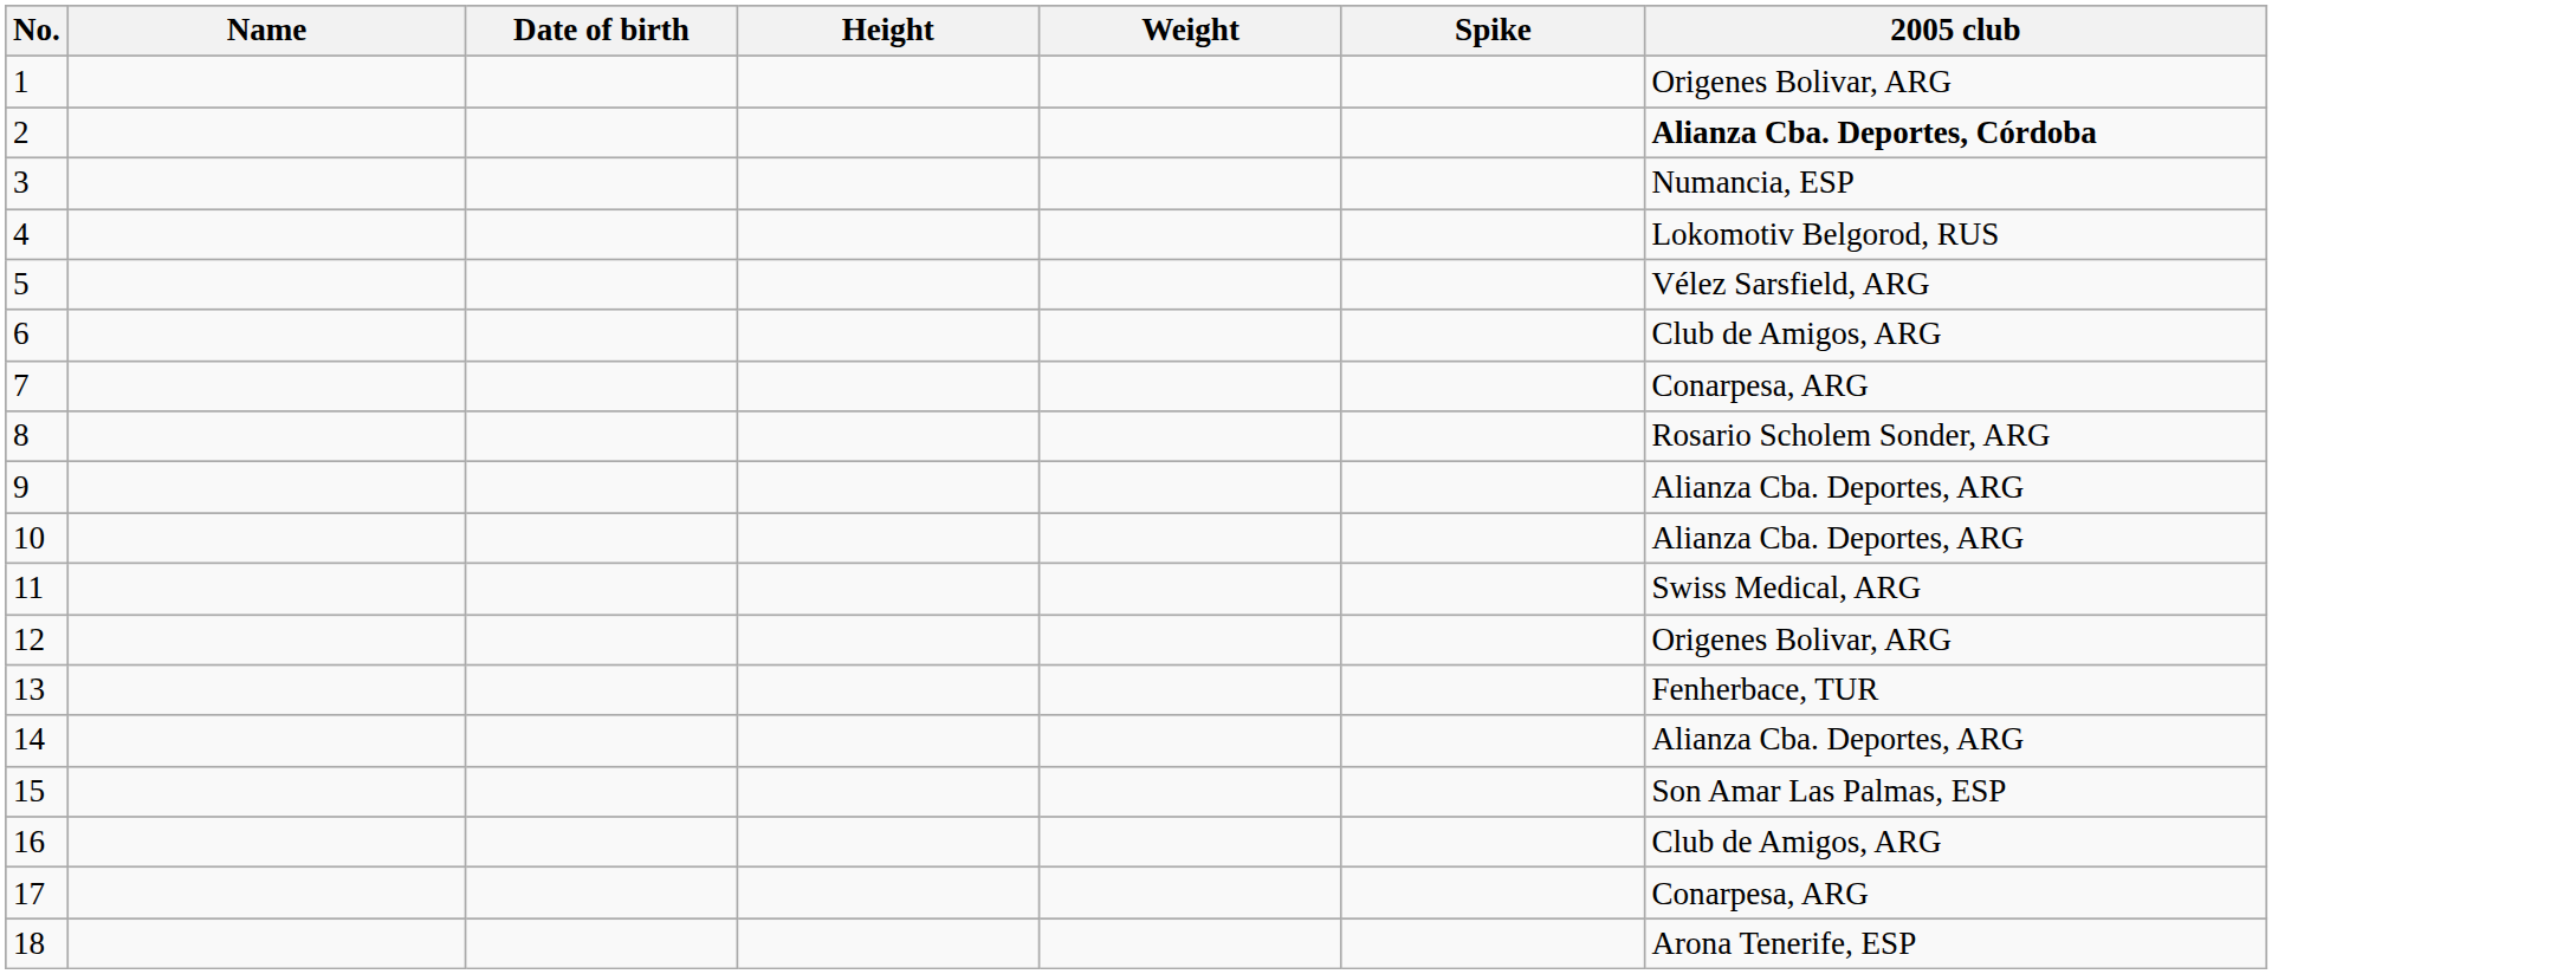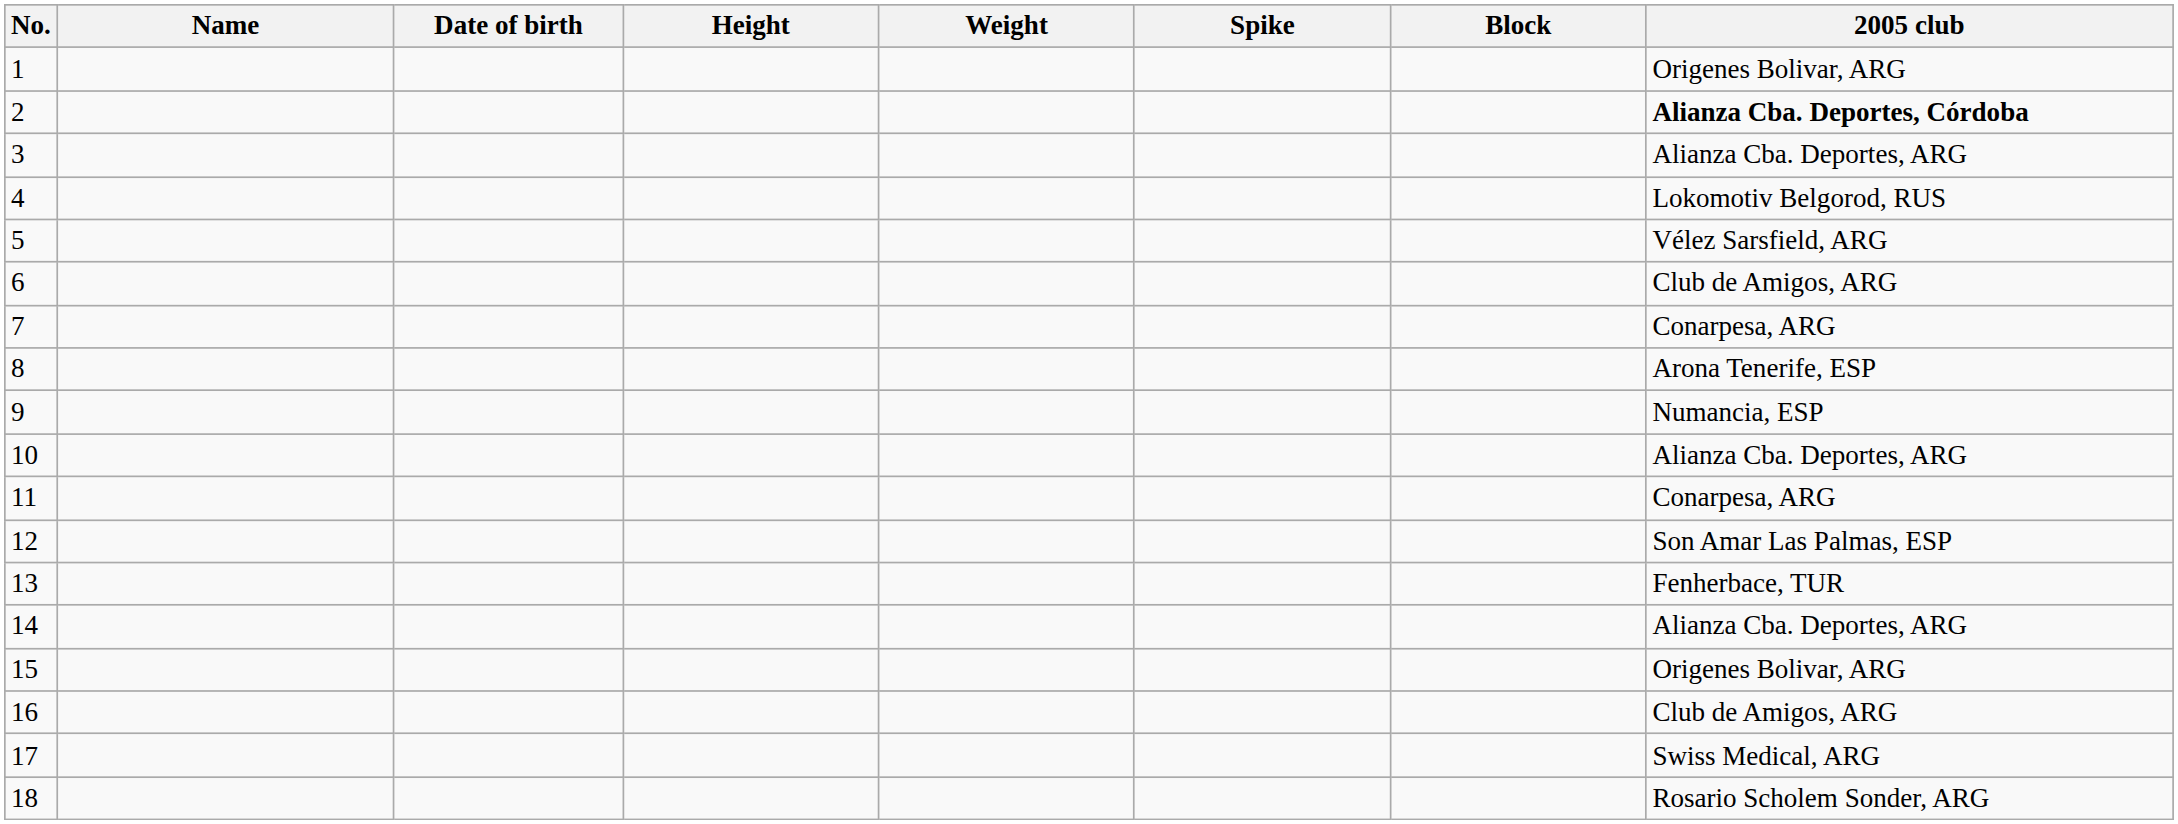 <table class="wikitable sortable" style=font-size:100%; text-align:center;>
 <tr>
 <th>No.</th>
 <th style=width:12em>Name</th>
 <th style=width:8em>Date of birth</th>
 <th style=width:9em>Height</th>
 <th style=width:9em>Weight</th>
 <th style=width:9em>Spike</th>
+<th style=width:9em>Block</th>
 <th style=width:19em>2005 club</th>
 </tr>
 <tr>
 <td>1</td>
 <td align=left></td>
 <td align=right></td>
+<td></td>
 <td></td>
 <td></td>
 <td></td>
 <td align=left>Origenes Bolivar, ARG</td>
 </tr>
 <tr>
 <td>2</td>
 <td align=left></td>
 <td align=right></td>
 <td></td>
 <td></td>
 <td></td>
+<td></td>
 <td align=left><strong>Alianza Cba. Deportes, Córdoba</strong></td>
 </tr>
 <tr>
 <td>3</td>
 <td align=left></td>
 <td align=right></td>
 <td></td>
 <td></td>
 <td></td>
-<td align=left>Numancia, ESP</td>
+<td></td>
+<td align=left>Alianza Cba. Deportes, ARG</td>
 </tr>
 <tr>
 <td>4</td>
 <td align=left></td>
 <td align=right></td>
+<td></td>
 <td></td>
 <td></td>
 <td></td>
 <td align=left>Lokomotiv Belgorod, RUS</td>
 </tr>
 <tr>
 <td>5</td>
 <td align=left></td>
 <td align=right></td>
 <td></td>
 <td></td>
 <td></td>
+<td></td>
 <td align=left>Vélez Sarsfield, ARG</td>
 </tr>
 <tr>
 <td>6</td>
 <td align=left></td>
 <td align=right></td>
+<td></td>
 <td></td>
 <td></td>
 <td></td>
 <td align=left>Club de Amigos, ARG</td>
 </tr>
 <tr>
 <td>7</td>
 <td align=left></td>
 <td align=right></td>
 <td></td>
 <td></td>
 <td></td>
+<td></td>
 <td align=left>Conarpesa, ARG</td>
 </tr>
 <tr>
 <td>8</td>
 <td align=left></td>
 <td align=right></td>
 <td></td>
 <td></td>
 <td></td>
-<td align=left>Rosario Scholem Sonder, ARG</td>
+<td></td>
+<td align=left>Arona Tenerife, ESP</td>
 </tr>
 <tr>
 <td>9</td>
 <td align=left></td>
 <td align=right></td>
 <td></td>
 <td></td>
 <td></td>
-<td align=left>Alianza Cba. Deportes, ARG</td>
+<td></td>
+<td align=left>Numancia, ESP</td>
 </tr>
 <tr>
 <td>10</td>
 <td align=left></td>
 <td align=right></td>
+<td></td>
 <td></td>
 <td></td>
 <td></td>
 <td align=left>Alianza Cba. Deportes, ARG</td>
 </tr>
 <tr>
 <td>11</td>
 <td align=left></td>
 <td align=right></td>
 <td></td>
 <td></td>
 <td></td>
-<td align=left>Swiss Medical, ARG</td>
+<td></td>
+<td align=left>Conarpesa, ARG</td>
 </tr>
 <tr>
 <td>12</td>
 <td align=left></td>
 <td align=right></td>
 <td></td>
 <td></td>
 <td></td>
-<td align=left>Origenes Bolivar, ARG</td>
+<td></td>
+<td align=left>Son Amar Las Palmas, ESP</td>
 </tr>
 <tr>
 <td>13</td>
 <td align=left></td>
 <td align=right></td>
+<td></td>
 <td></td>
 <td></td>
 <td></td>
 <td align=left>Fenherbace, TUR</td>
 </tr>
 <tr>
 <td>14</td>
 <td align=left></td>
 <td align=right></td>
 <td></td>
 <td></td>
 <td></td>
+<td></td>
 <td align=left>Alianza Cba. Deportes, ARG</td>
 </tr>
 <tr>
 <td>15</td>
 <td align=left></td>
 <td align=right></td>
 <td></td>
 <td></td>
 <td></td>
-<td align=left>Son Amar Las Palmas, ESP</td>
+<td></td>
+<td align=left>Origenes Bolivar, ARG</td>
 </tr>
 <tr>
 <td>16</td>
 <td align=left></td>
 <td align=right></td>
+<td></td>
 <td></td>
 <td></td>
 <td></td>
 <td align=left>Club de Amigos, ARG</td>
 </tr>
 <tr>
 <td>17</td>
 <td align=left></td>
 <td align=right></td>
 <td></td>
 <td></td>
 <td></td>
-<td align=left>Conarpesa, ARG</td>
+<td></td>
+<td align=left>Swiss Medical, ARG</td>
 </tr>
 <tr>
 <td>18</td>
 <td align=left></td>
 <td align=right></td>
 <td></td>
 <td></td>
 <td></td>
-<td align=left>Arona Tenerife, ESP</td>
+<td></td>
+<td align=left>Rosario Scholem Sonder, ARG</td>
 </tr>
 </table>
